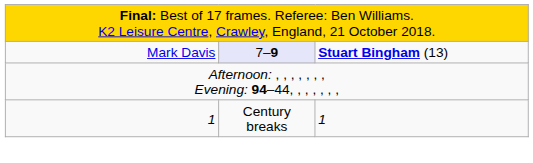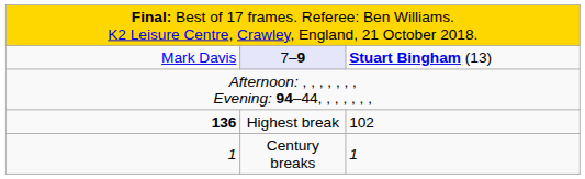 <table class="wikitable" style="font-size: 95%; margin: 1em auto 1em auto;">
 <tr>
 <td colspan="3" align="center" bgcolor="#ffd700"><strong>Final:</strong> Best of 17 frames. Referee: Ben Williams.<br> <a href='#'>K2 Leisure Centre</a>, <a href='#'>Crawley</a>, England, 21 October 2018.</td>
 </tr>
 <tr>
 <td width="230" align="right"><a href='#'>Mark Davis</a><br></td>
 <td width="100" align="center" style="background: lavender;">7–<strong>9</strong></td>
 <td width="230"><strong><a href='#'>Stuart Bingham</a></strong> (13)<br></td>
 </tr>
 <tr>
 <td colspan="3" align="center" style="font-size: 100%"><em>Afternoon:</em> , , , , , , , <br><em>Evening:</em> <strong>94</strong>–44, , , , , , , </td>
 </tr>
 <tr>
+<td align="right"><strong>136</strong></td>
+<td align="center">Highest break</td>
+<td>102</td>
+</tr>
+<tr>
 <td align="right"><em>1</em></td>
 <td align="center">Century breaks</td>
 <td><em>1</em></td>
 </tr>
 </table>
